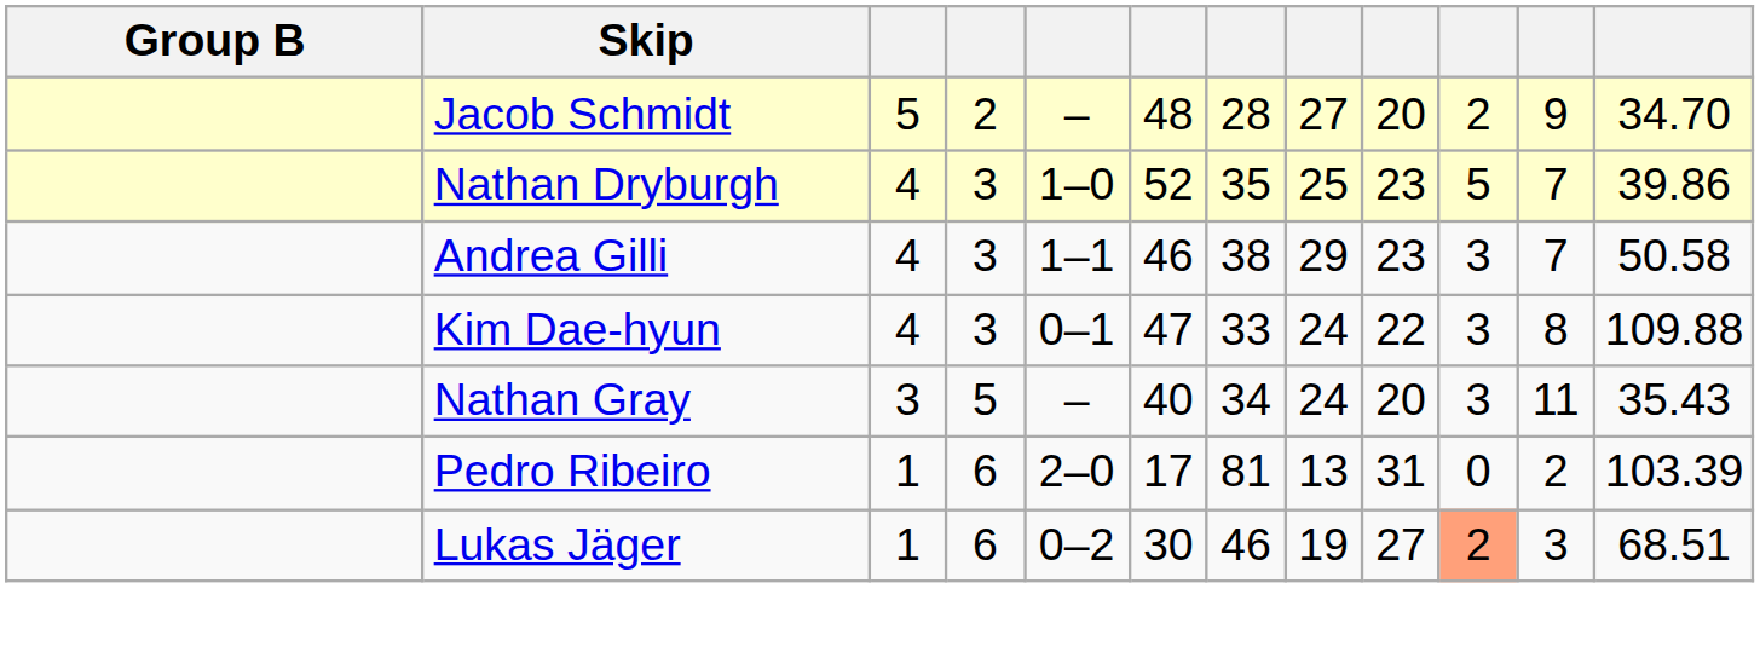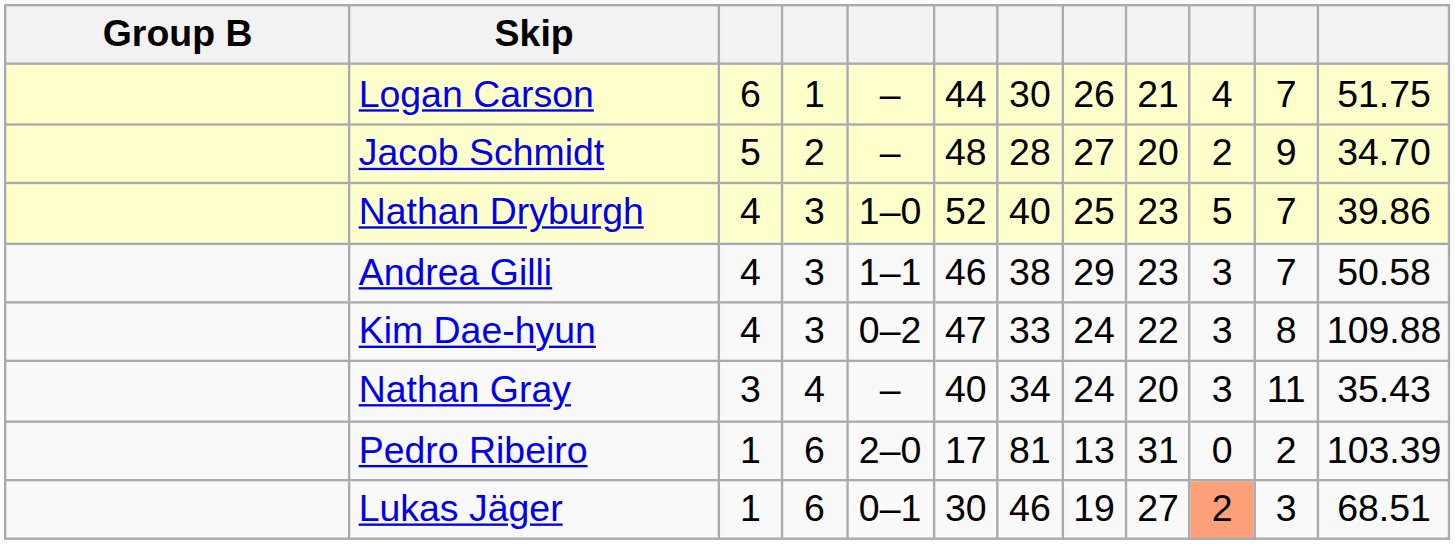 <table class=wikitable style="text-align:center;">
 <tr>
 <th width=140>Group B</th>
 <th width=150>Skip</th>
 <th width=20></th>
 <th width=20></th>
 <th width=30></th>
 <th width=20></th>
 <th width=20></th>
 <th width=20></th>
 <th width=20></th>
 <th width=20></th>
 <th width=20></th>
 <th width=20></th>
+</tr>
+<tr bgcolor=#ffffcc>
+<td style="text-align:left;"></td>
+<td style="text-align:left;"><a href='#'>Logan Carson</a></td>
+<td>6</td>
+<td>1</td>
+<td>–</td>
+<td>44</td>
+<td>30</td>
+<td>26</td>
+<td>21</td>
+<td>4</td>
+<td>7</td>
+<td>51.75</td>
 </tr>
 <tr bgcolor=#ffffcc>
 <td style="text-align:left;"></td>
 <td style="text-align:left;"><a href='#'>Jacob Schmidt</a></td>
 <td>5</td>
 <td>2</td>
 <td>–</td>
 <td>48</td>
 <td>28</td>
 <td>27</td>
 <td>20</td>
 <td>2</td>
 <td>9</td>
 <td>34.70</td>
 </tr>
 <tr bgcolor=#ffffcc>
 <td style="text-align:left;"></td>
 <td style="text-align:left;"><a href='#'>Nathan Dryburgh</a></td>
 <td>4</td>
 <td>3</td>
 <td>1–0</td>
 <td>52</td>
-<td>35</td>
+<td>40</td>
 <td>25</td>
 <td>23</td>
 <td>5</td>
 <td>7</td>
 <td>39.86</td>
 </tr>
 <tr>
 <td style="text-align:left;"></td>
 <td style="text-align:left;"><a href='#'>Andrea Gilli</a></td>
 <td>4</td>
 <td>3</td>
 <td>1–1</td>
 <td>46</td>
 <td>38</td>
 <td>29</td>
 <td>23</td>
 <td>3</td>
 <td>7</td>
 <td>50.58</td>
 </tr>
 <tr>
 <td style="text-align:left;"></td>
 <td style="text-align:left;"><a href='#'>Kim Dae-hyun</a></td>
 <td>4</td>
 <td>3</td>
-<td>0–1</td>
+<td>0–2</td>
 <td>47</td>
 <td>33</td>
 <td>24</td>
 <td>22</td>
 <td>3</td>
 <td>8</td>
 <td>109.88</td>
 </tr>
 <tr>
 <td style="text-align:left;"></td>
 <td style="text-align:left;"><a href='#'>Nathan Gray</a></td>
 <td>3</td>
-<td>5</td>
+<td>4</td>
 <td>–</td>
 <td>40</td>
 <td>34</td>
 <td>24</td>
 <td>20</td>
 <td>3</td>
 <td>11</td>
 <td>35.43</td>
 </tr>
 <tr>
 <td style="text-align:left;"></td>
 <td style="text-align:left;"><a href='#'>Pedro Ribeiro</a></td>
 <td>1</td>
 <td>6</td>
 <td>2–0</td>
 <td>17</td>
 <td>81</td>
 <td>13</td>
 <td>31</td>
 <td>0</td>
 <td>2</td>
 <td>103.39</td>
 </tr>
 <tr>
 <td style="text-align:left;"></td>
 <td style="text-align:left;"><a href='#'>Lukas Jäger</a></td>
 <td>1</td>
 <td>6</td>
-<td>0–2</td>
+<td>0–1</td>
 <td>30</td>
 <td>46</td>
 <td>19</td>
 <td>27</td>
 <td style="background: lightsalmon;">2</td>
 <td>3</td>
 <td>68.51</td>
 </tr>
 </table>
